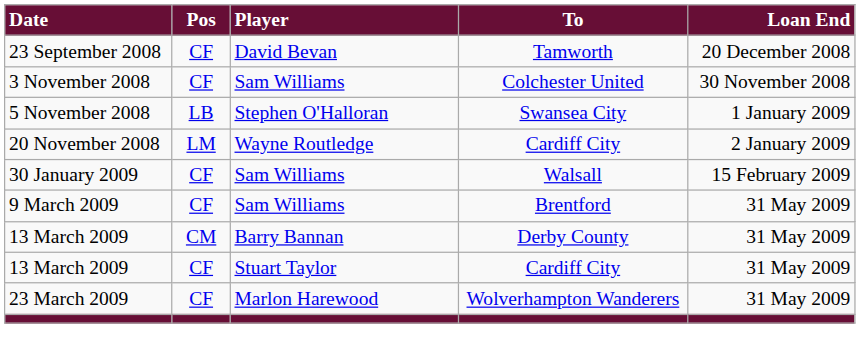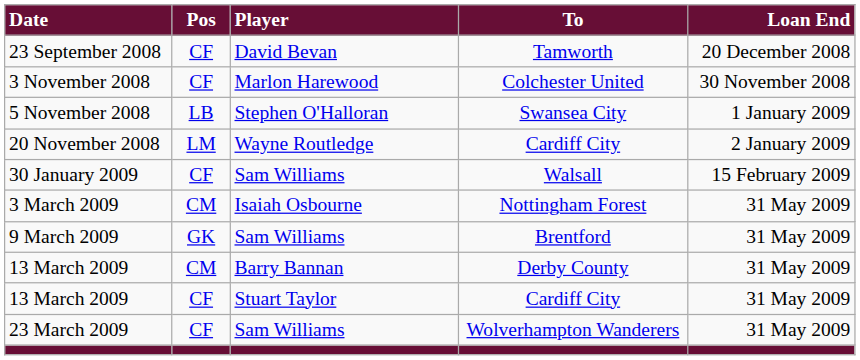 <table class="wikitable">
 <tr>
 <th style="background:#670E36; color:#ffffff; text-align:left; width:130px">Date</th>
 <th style="background:#670E36; color:#ffffff; text-align:center; width:40px">Pos</th>
 <th style="background:#670E36; color:#ffffff; text-align:left; width:180px">Player</th>
 <th style="background:#670E36; color:#ffffff; text-align:center; width:180px">To</th>
 <th style="background:#670E36; color:#ffffff; text-align:right; width:130px">Loan End</th>
 </tr>
 <tr>
 <td>23 September 2008</td>
 <td style="text-align:center;"><a href='#'>CF</a></td>
 <td> <a href='#'>David Bevan</a></td>
 <td style="text-align:center;"><a href='#'>Tamworth</a></td>
 <td style="text-align:right;">20 December 2008</td>
 </tr>
 <tr>
 <td>3 November 2008</td>
 <td style="text-align:center;"><a href='#'>CF</a></td>
-<td><a href='#'>Sam Williams</a></td>
+<td><a href='#'>Marlon Harewood</a></td>
 <td style="text-align:center;"><a href='#'>Colchester United</a></td>
 <td style="text-align:right;">30 November 2008</td>
 </tr>
 <tr>
 <td>5 November 2008</td>
 <td style="text-align:center;"><a href='#'>LB</a></td>
 <td> <a href='#'>Stephen O'Halloran</a></td>
 <td style="text-align:center;"> <a href='#'>Swansea City</a></td>
 <td style="text-align:right;">1 January 2009</td>
 </tr>
 <tr>
 <td>20 November 2008</td>
 <td style="text-align:center;"><a href='#'>LM</a></td>
 <td><a href='#'>Wayne Routledge</a></td>
 <td style="text-align:center;"> <a href='#'>Cardiff City</a></td>
 <td style="text-align:right;">2 January 2009</td>
 </tr>
 <tr>
 <td>30 January 2009</td>
 <td style="text-align:center;"><a href='#'>CF</a></td>
 <td><a href='#'>Sam Williams</a></td>
 <td style="text-align:center;"><a href='#'>Walsall</a></td>
 <td style="text-align:right;">15 February 2009</td>
 </tr>
 <tr>
+<td>3 March 2009</td>
+<td style="text-align:center;"><a href='#'>CM</a></td>
+<td><a href='#'>Isaiah Osbourne</a></td>
+<td style="text-align:center;"><a href='#'>Nottingham Forest</a></td>
+<td style="text-align:right;">31 May 2009</td>
+</tr>
+<tr>
 <td>9 March 2009</td>
-<td style="text-align:center;"><a href='#'>CF</a></td>
+<td style="text-align:center;"><a href='#'>GK</a></td>
 <td><a href='#'>Sam Williams</a></td>
 <td style="text-align:center;"><a href='#'>Brentford</a></td>
 <td style="text-align:right;">31 May 2009</td>
 </tr>
 <tr>
 <td>13 March 2009</td>
 <td style="text-align:center;"><a href='#'>CM</a></td>
 <td> <a href='#'>Barry Bannan</a></td>
 <td style="text-align:center;"><a href='#'>Derby County</a></td>
 <td style="text-align:right;">31 May 2009</td>
 </tr>
 <tr>
 <td>13 March 2009</td>
 <td style="text-align:center;"><a href='#'>CF</a></td>
 <td><a href='#'>Stuart Taylor</a></td>
 <td style="text-align:center;"> <a href='#'>Cardiff City</a></td>
 <td style="text-align:right;">31 May 2009</td>
 </tr>
 <tr>
 <td>23 March 2009</td>
 <td style="text-align:center;"><a href='#'>CF</a></td>
-<td><a href='#'>Marlon Harewood</a></td>
+<td><a href='#'>Sam Williams</a></td>
 <td style="text-align:center;"><a href='#'>Wolverhampton Wanderers</a></td>
 <td style="text-align:right;">31 May 2009</td>
 </tr>
 <tr>
 <th style="background:#670E36;"></th>
 <th style="background:#670E36;"></th>
 <th style="background:#670E36;"></th>
 <th style="background:#670E36;"></th>
 <th style="background:#670E36;"></th>
 </tr>
 </table>
